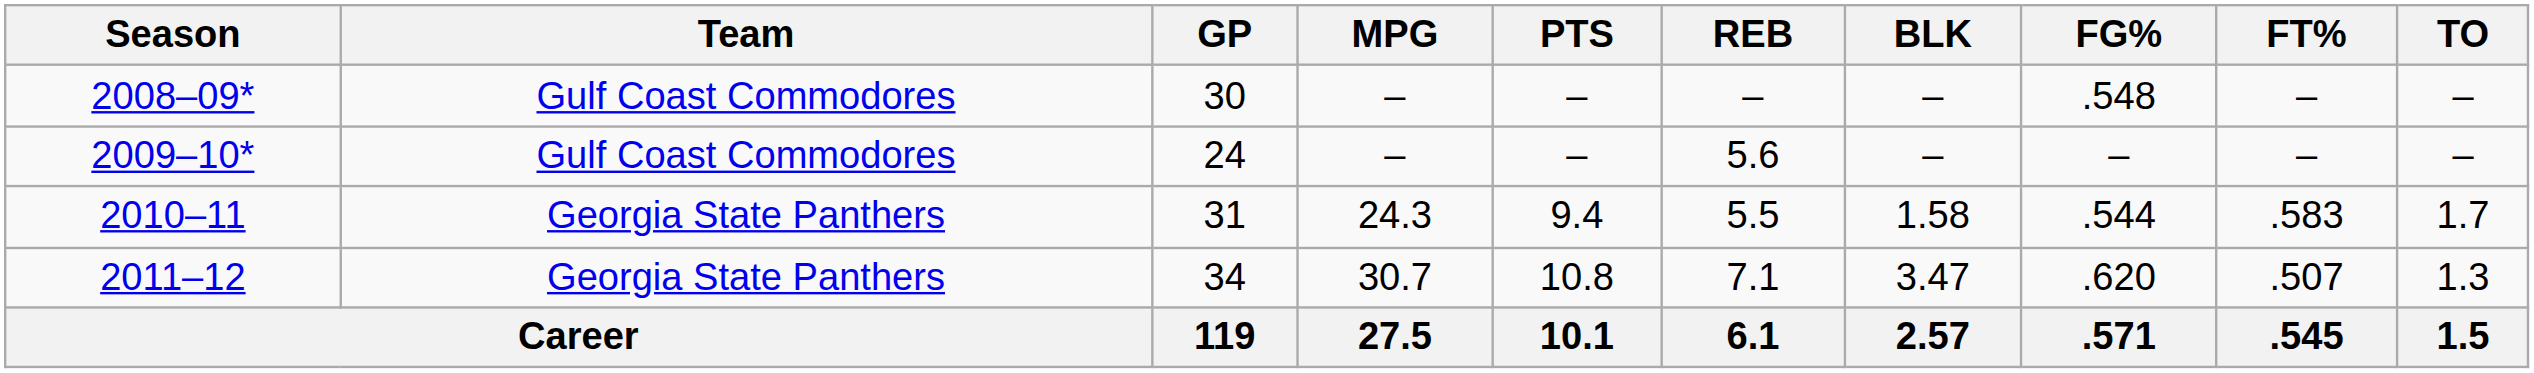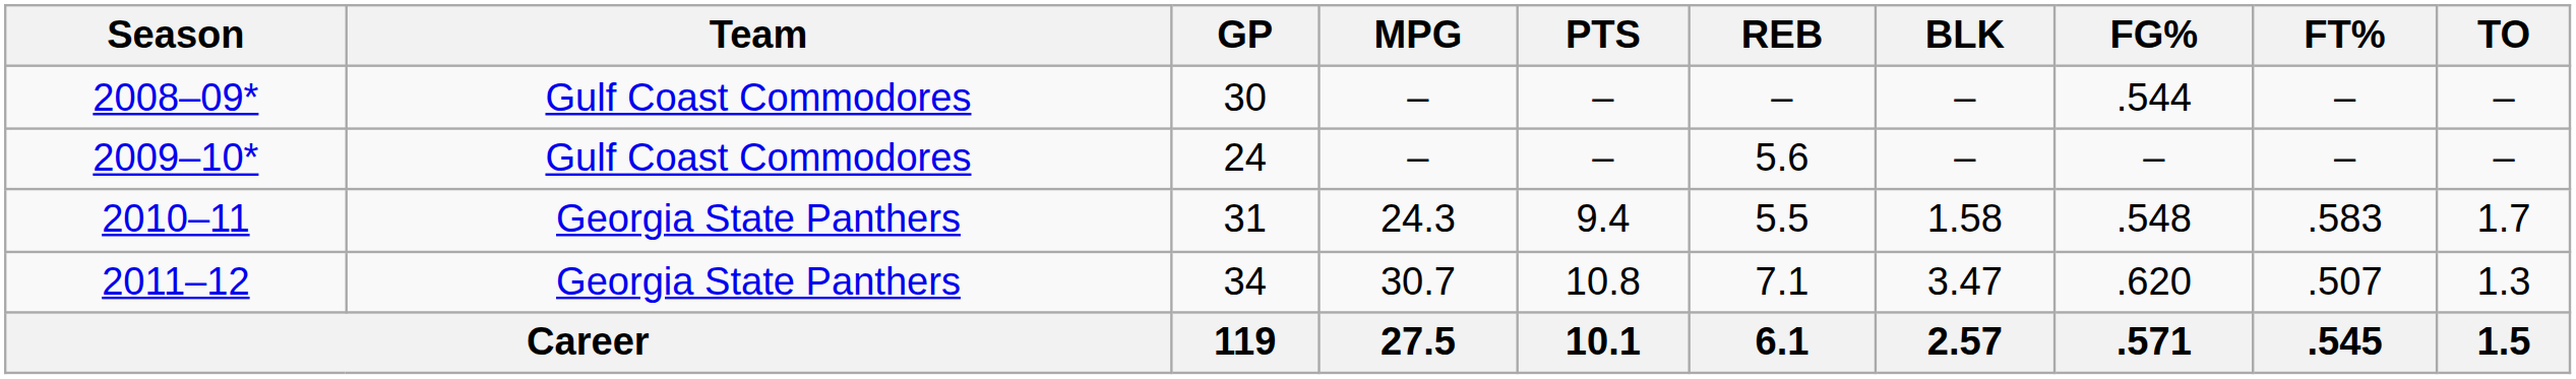 <table class="wikitable" style="text-align: center; width: 67%;">
 <tr>
 <th>Season</th>
 <th>Team</th>
 <th>GP</th>
 <th>MPG</th>
 <th>PTS</th>
 <th>REB</th>
 <th>BLK</th>
 <th>FG%</th>
 <th>FT%</th>
 <th>TO</th>
 </tr>
 <tr>
 <td><a href='#'>2008–09*</a></td>
 <td><a href='#'>Gulf Coast Commodores</a></td>
 <td>30</td>
 <td>–</td>
 <td>–</td>
 <td>–</td>
 <td>–</td>
-<td>.548</td>
+<td>.544</td>
 <td>–</td>
 <td>–</td>
 </tr>
 <tr>
 <td><a href='#'>2009–10*</a></td>
 <td><a href='#'>Gulf Coast Commodores</a></td>
 <td>24</td>
 <td>–</td>
 <td>–</td>
 <td>5.6</td>
 <td>–</td>
 <td>–</td>
 <td>–</td>
 <td>–</td>
 </tr>
 <tr>
 <td><a href='#'>2010–11</a></td>
 <td><a href='#'>Georgia State Panthers</a></td>
 <td>31</td>
 <td>24.3</td>
 <td>9.4</td>
 <td>5.5</td>
 <td>1.58</td>
-<td>.544</td>
+<td>.548</td>
 <td>.583</td>
 <td>1.7</td>
 </tr>
 <tr>
 <td><a href='#'>2011–12</a></td>
 <td><a href='#'>Georgia State Panthers</a></td>
 <td>34</td>
 <td>30.7</td>
 <td>10.8</td>
 <td>7.1</td>
 <td>3.47</td>
 <td>.620</td>
 <td>.507</td>
 <td>1.3</td>
 </tr>
 <tr>
 <th colspan=2>Career</th>
 <th>119</th>
 <th>27.5</th>
 <th>10.1</th>
 <th>6.1</th>
 <th>2.57</th>
 <th>.571</th>
 <th>.545</th>
 <th>1.5</th>
 </tr>
 </table>
